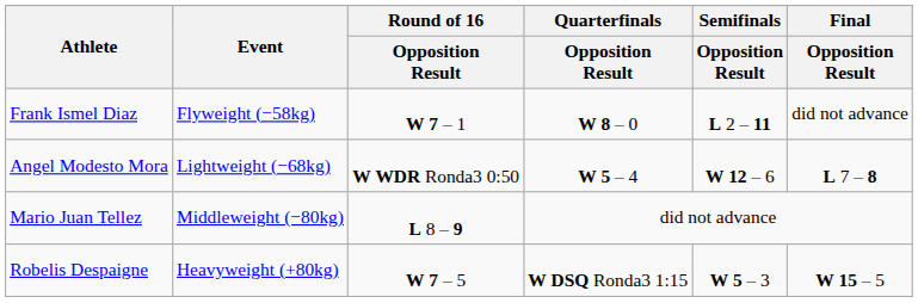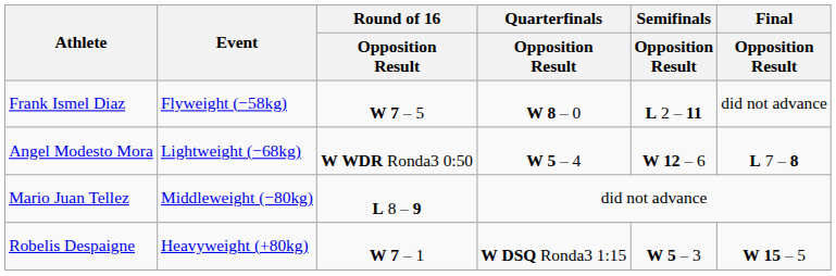 <table class="wikitable" style="font-size:90%">
 <tr>
 <th rowspan=2>Athlete</th>
 <th rowspan=2>Event</th>
 <th>Round of 16</th>
 <th>Quarterfinals</th>
 <th>Semifinals</th>
 <th>Final</th>
 </tr>
 <tr>
 <th>Opposition<br>Result</th>
 <th>Opposition<br>Result</th>
 <th>Opposition<br>Result</th>
 <th>Opposition<br>Result</th>
 </tr>
 <tr>
 <td><a href='#'>Frank Ismel Diaz</a></td>
 <td><a href='#'>Flyweight (−58kg)</a></td>
-<td align=center><br><strong>W</strong> <strong>7</strong> – 1</td>
+<td align=center><br><strong>W</strong> <strong>7</strong> – 5</td>
 <td align=center><br><strong>W</strong> <strong>8</strong> – 0</td>
 <td align=center><br><strong>L</strong> 2 – <strong>11</strong><br></td>
 <td align=center colspan="7">did not advance</td>
 </tr>
 <tr>
 <td><a href='#'>Angel Modesto Mora</a></td>
 <td><a href='#'>Lightweight (−68kg)</a></td>
 <td align=center><br><strong>W</strong> <strong>WDR</strong> Ronda3 0:50</td>
 <td align=center><br><strong>W</strong> <strong>5</strong> – 4</td>
 <td align=center><br><strong>W</strong> <strong>12</strong> – 6</td>
 <td align=center><br><strong>L</strong> 7 – <strong>8</strong><br></td>
 </tr>
 <tr>
 <td><a href='#'>Mario Juan Tellez</a></td>
 <td><a href='#'>Middleweight (−80kg)</a></td>
 <td align=center><br><strong>L</strong> 8 – <strong>9</strong></td>
 <td align=center colspan="7">did not advance</td>
 </tr>
 <tr>
 <td><a href='#'>Robelis Despaigne</a></td>
 <td><a href='#'>Heavyweight (+80kg)</a></td>
-<td align=center><br><strong>W</strong> <strong>7</strong> – 5</td>
+<td align=center><br><strong>W</strong> <strong>7</strong> – 1</td>
 <td align=center><br><strong>W</strong> <strong>DSQ</strong> Ronda3 1:15</td>
 <td align=center><br><strong>W</strong> <strong>5</strong> – 3</td>
 <td align=center><br><strong>W</strong> <strong>15</strong> – 5<br></td>
 </tr>
 </table>
